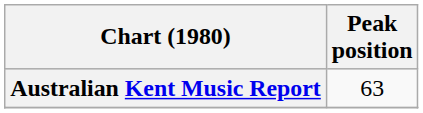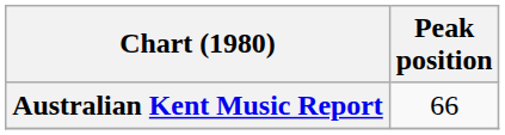 <table class="wikitable sortable plainrowheaders">
 <tr>
 <th>Chart (1980)</th>
 <th>Peak<br>position</th>
 </tr>
 <tr>
 <th scope="row">Australian <a href='#'>Kent Music Report</a></th>
-<td style="text-align:center;">63</td>
+<td style="text-align:center;">66</td>
 </tr>
 <tr>
 </tr>
 <tr>
 </tr>
 </table>
